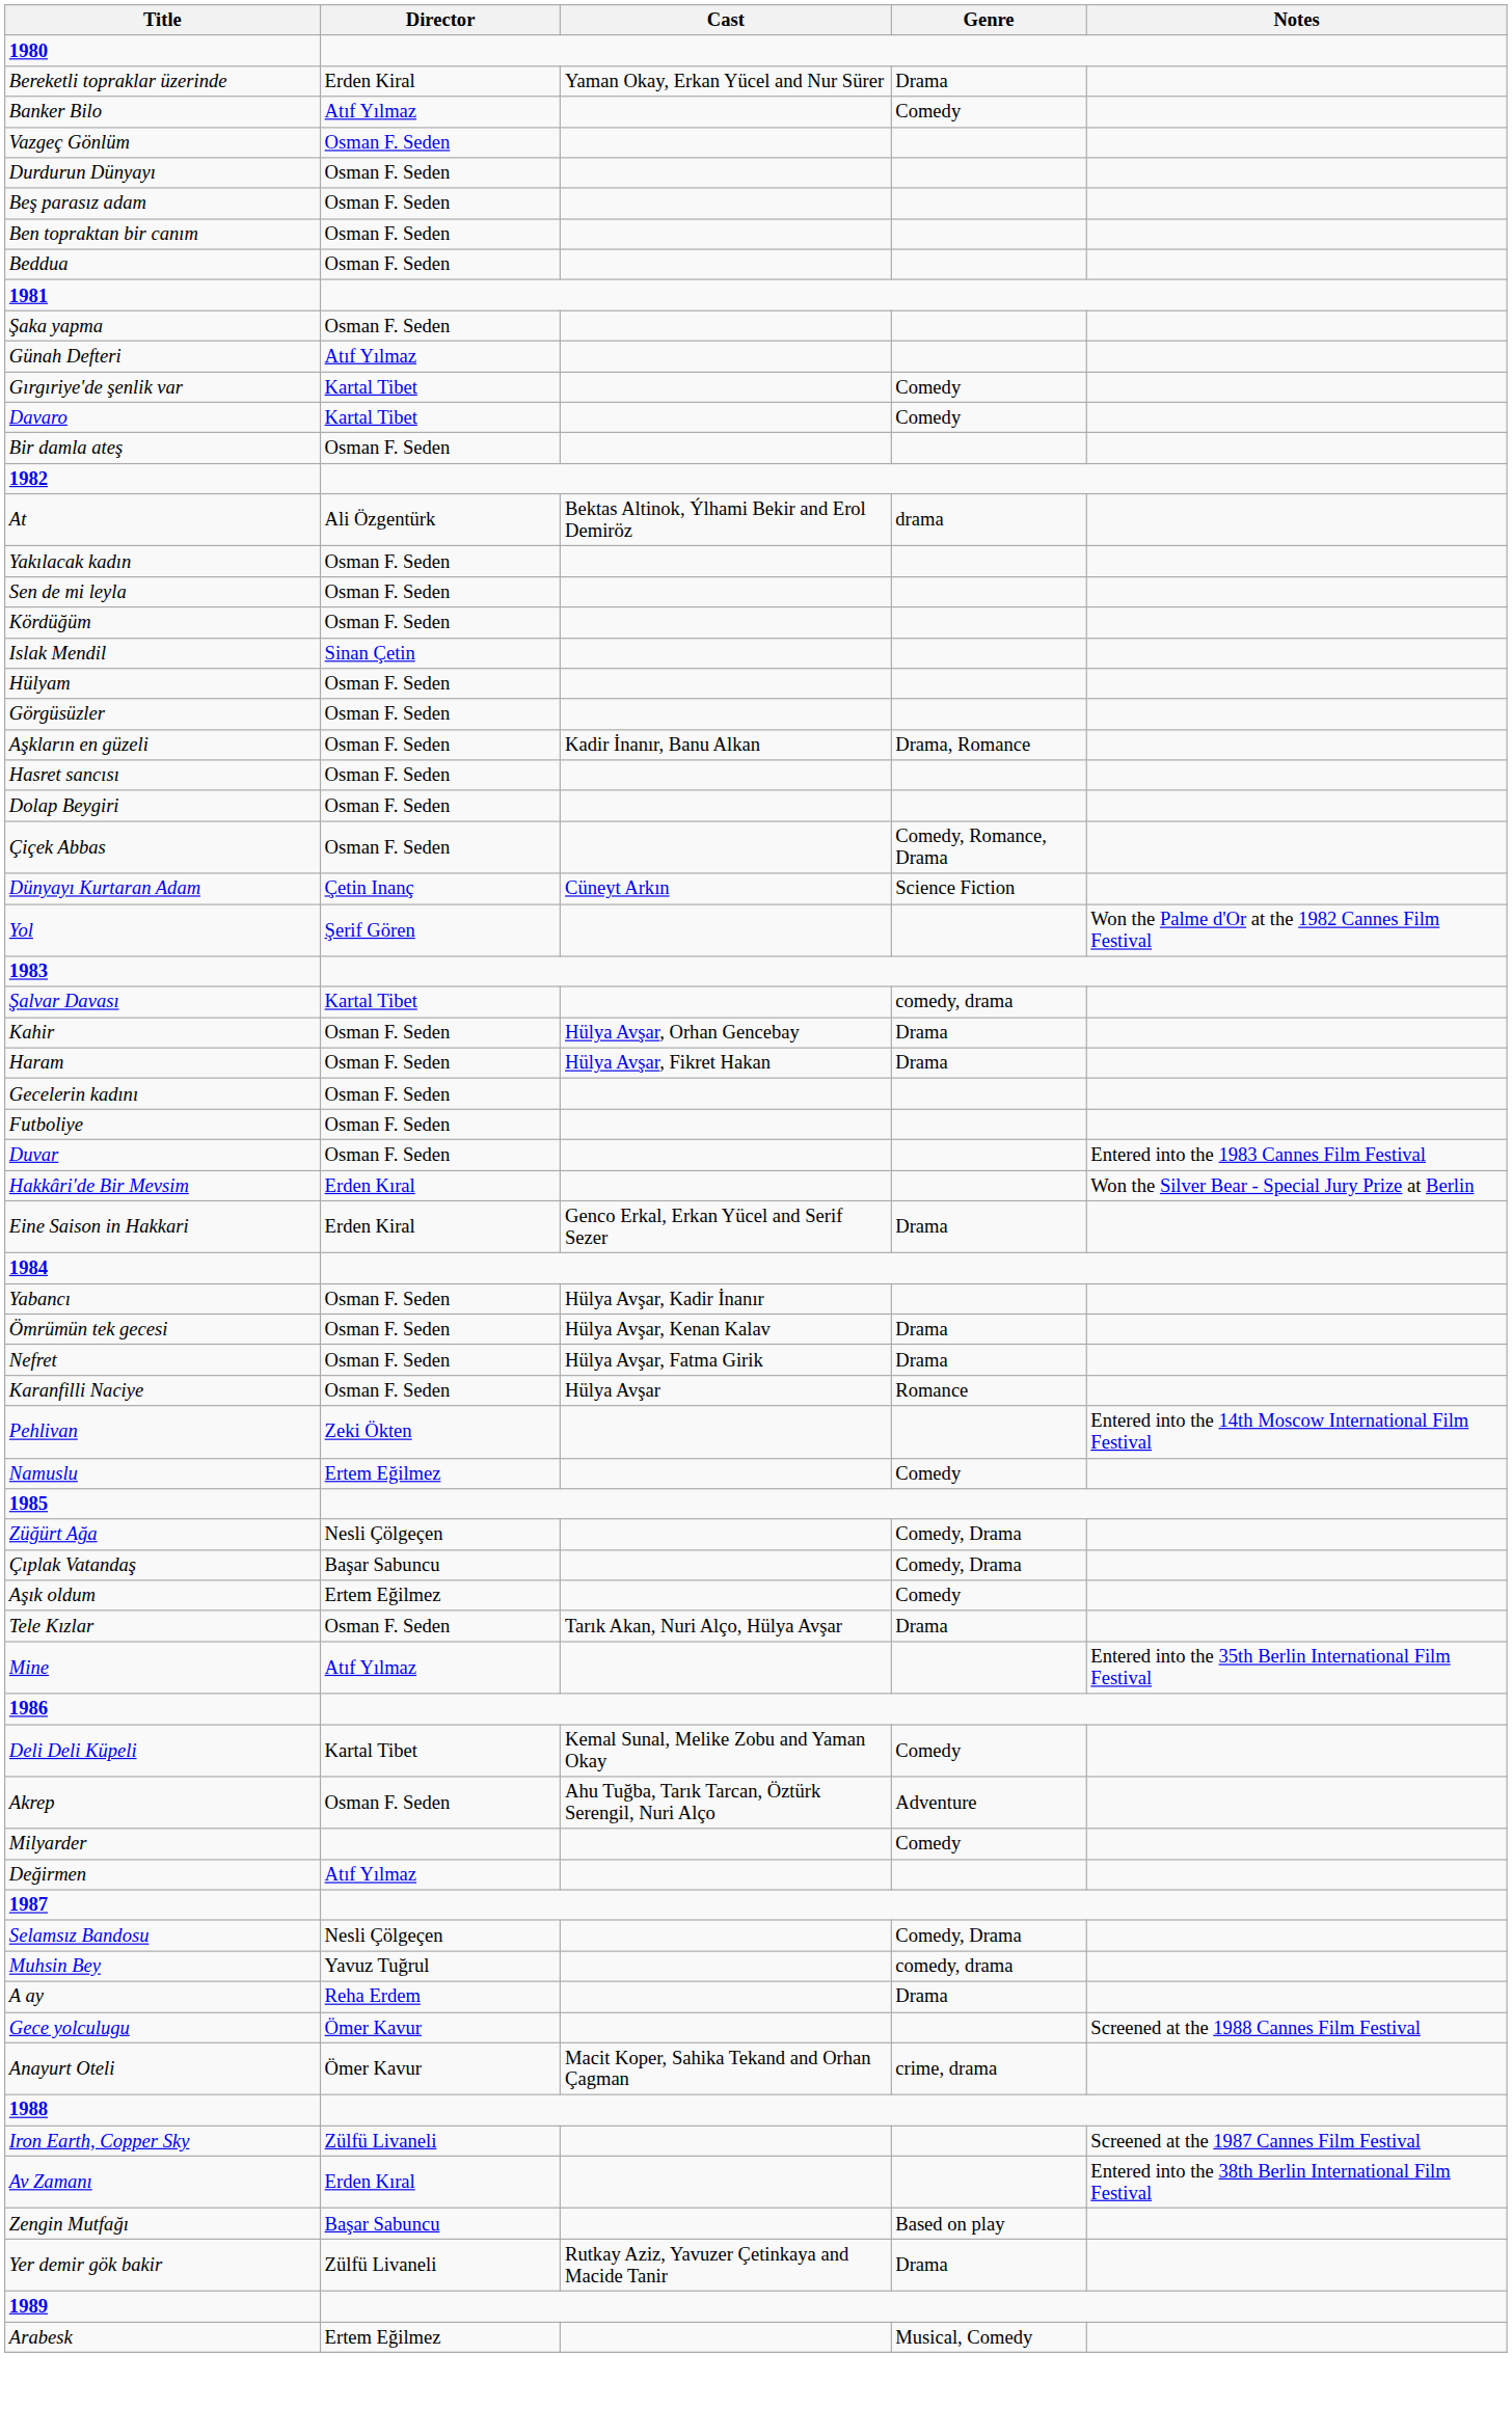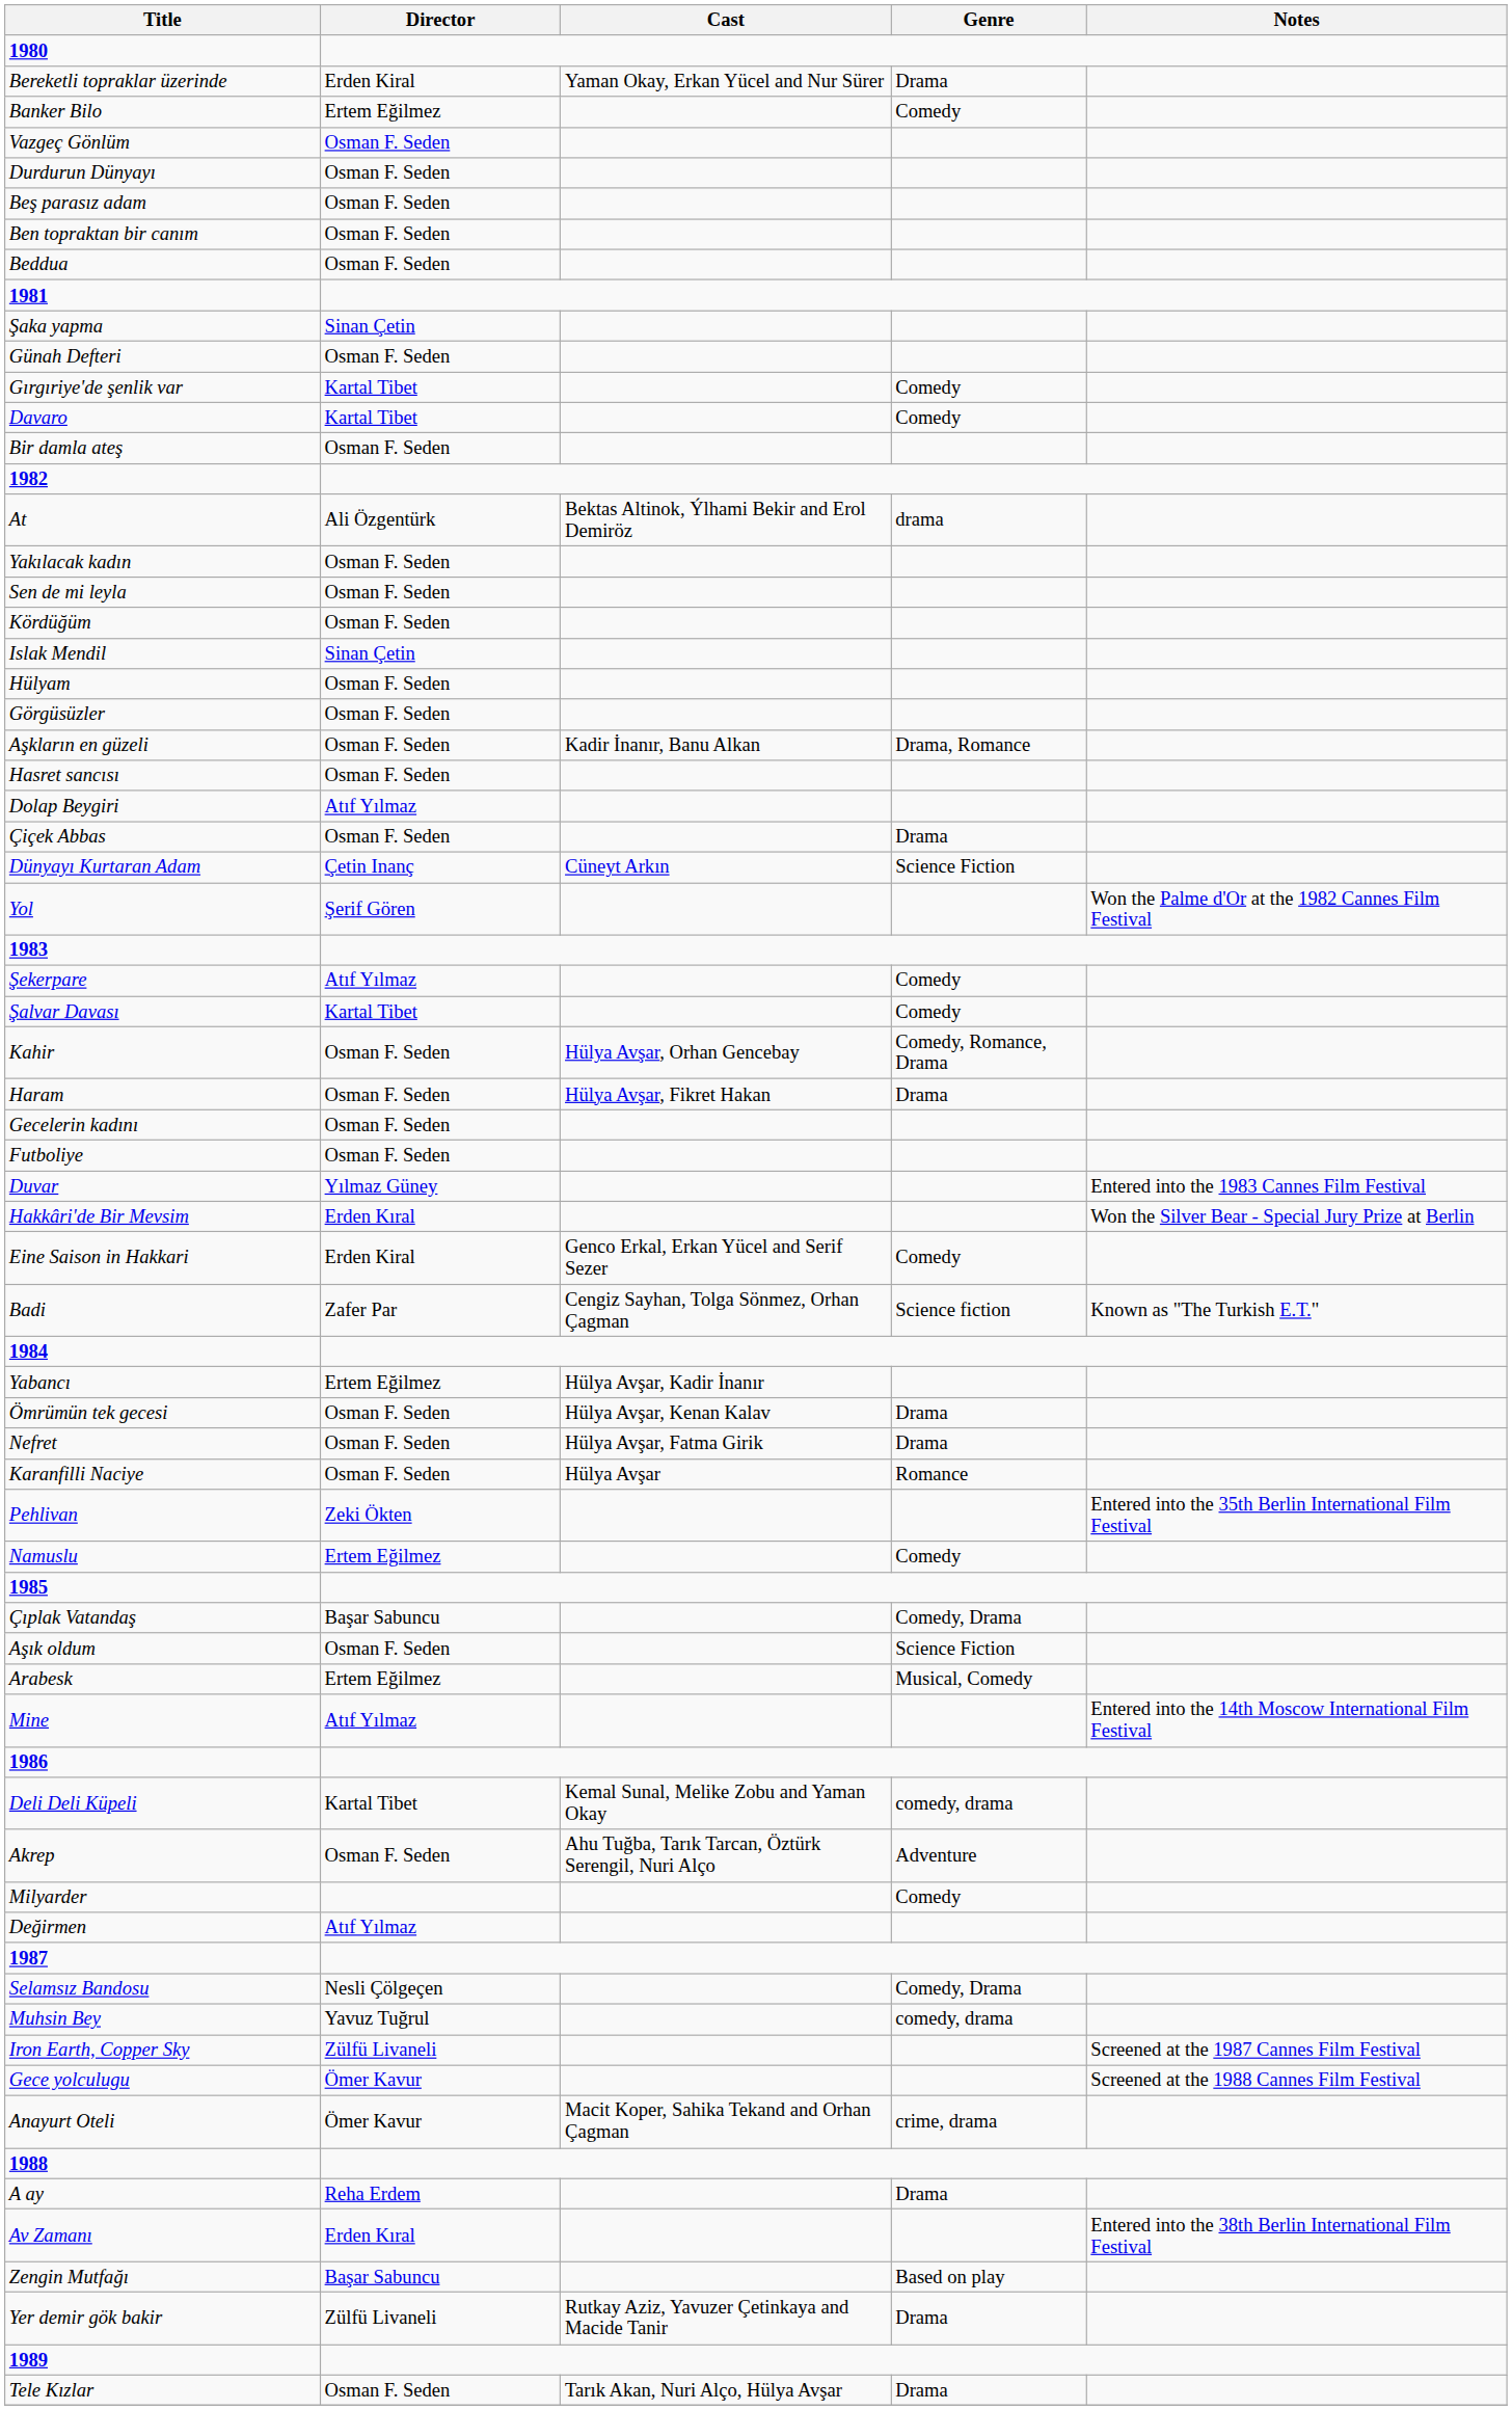 <table class="wikitable">
 <tr>
 <th width=21%>Title</th>
 <th width=16%>Director</th>
 <th width=22%>Cast</th>
 <th width=13%>Genre</th>
 <th width=28%>Notes</th>
 </tr>
 <tr>
 <td><strong><a href='#'>1980</a></strong></td>
 </tr>
 <tr>
 <td><em>Bereketli topraklar üzerinde</em></td>
 <td>Erden Kiral</td>
 <td>Yaman Okay, Erkan Yücel and Nur Sürer</td>
 <td>Drama</td>
 <td></td>
 </tr>
 <tr>
 <td><em>Banker Bilo</em>  <br></td>
-<td><a href='#'>Atıf Yılmaz</a></td>
+<td>Ertem Eğilmez</td>
 <td></td>
 <td>Comedy</td>
 <td></td>
 </tr>
 <tr>
 <td><em>Vazgeç Gönlüm</em>  <br></td>
 <td><a href='#'>Osman F. Seden</a></td>
 <td></td>
 <td></td>
 <td></td>
 </tr>
 <tr>
 <td><em>Durdurun Dünyayı</em>  <br></td>
 <td>Osman F. Seden</td>
 <td></td>
 <td></td>
 <td></td>
 </tr>
 <tr>
 <td><em>Beş parasız adam</em>  <br></td>
 <td>Osman F. Seden</td>
 <td></td>
 <td></td>
 <td></td>
 </tr>
 <tr>
 <td><em>Ben topraktan bir canım</em>  <br></td>
 <td>Osman F. Seden</td>
 <td></td>
 <td></td>
 <td></td>
 </tr>
 <tr>
 <td><em>Beddua</em>  <br></td>
 <td>Osman F. Seden</td>
 <td></td>
 <td></td>
 <td></td>
 </tr>
 <tr>
 <td><strong><a href='#'>1981</a></strong></td>
 </tr>
 <tr>
 <td><em>Şaka yapma</em>  <br></td>
-<td>Osman F. Seden</td>
+<td><a href='#'>Sinan Çetin</a></td>
 <td></td>
 <td></td>
 <td></td>
 </tr>
 <tr>
 <td><em>Günah Defteri</em>  <br></td>
-<td><a href='#'>Atıf Yılmaz</a></td>
+<td>Osman F. Seden</td>
 <td></td>
 <td></td>
 <td></td>
 </tr>
 <tr>
 <td><em>Gırgıriye'de şenlik var</em>  <br></td>
 <td><a href='#'>Kartal Tibet</a></td>
 <td></td>
 <td>Comedy</td>
 <td></td>
 </tr>
 <tr>
 <td><em><a href='#'>Davaro</a></em>  <br></td>
 <td><a href='#'>Kartal Tibet</a></td>
 <td></td>
 <td>Comedy</td>
 <td></td>
 </tr>
 <tr>
 <td><em>Bir damla ateş</em>  <br></td>
 <td>Osman F. Seden</td>
 <td></td>
 <td></td>
 <td></td>
 </tr>
 <tr>
 <td><strong><a href='#'>1982</a></strong></td>
 </tr>
 <tr>
 <td><em>At</em></td>
 <td>Ali Özgentürk</td>
 <td>Bektas Altinok, Ýlhami Bekir and Erol Demiröz</td>
 <td>drama</td>
 <td></td>
 </tr>
 <tr>
 <td><em>Yakılacak kadın</em>  <br></td>
 <td>Osman F. Seden</td>
 <td></td>
 <td></td>
 <td></td>
 </tr>
 <tr>
 <td><em>Sen de mi leyla</em>  <br></td>
 <td>Osman F. Seden</td>
 <td></td>
 <td></td>
 <td></td>
 </tr>
 <tr>
 <td><em>Kördüğüm</em>  <br></td>
 <td>Osman F. Seden</td>
 <td></td>
 <td></td>
 <td></td>
 </tr>
 <tr>
 <td><em>Islak Mendil</em>  <br></td>
 <td><a href='#'>Sinan Çetin</a></td>
 <td></td>
 <td></td>
 <td></td>
 </tr>
 <tr>
 <td><em>Hülyam</em>  <br></td>
 <td>Osman F. Seden</td>
 <td></td>
 <td></td>
 <td></td>
 </tr>
 <tr>
 <td><em>Görgüsüzler</em>  <br></td>
 <td>Osman F. Seden</td>
 <td></td>
 <td></td>
 <td></td>
 </tr>
 <tr>
 <td><em>Aşkların en güzeli</em>  <br></td>
 <td>Osman F. Seden</td>
 <td>Kadir İnanır, Banu Alkan</td>
 <td>Drama, Romance</td>
 <td></td>
 </tr>
 <tr>
 <td><em>Hasret sancısı</em>  <br></td>
 <td>Osman F. Seden</td>
 <td></td>
 <td></td>
 <td></td>
 </tr>
 <tr>
 <td><em>Dolap Beygiri</em>  <br></td>
-<td>Osman F. Seden</td>
+<td><a href='#'>Atıf Yılmaz</a></td>
 <td></td>
 <td></td>
 <td></td>
 </tr>
 <tr>
 <td><em>Çiçek Abbas</em>  <br></td>
 <td>Osman F. Seden</td>
 <td></td>
-<td>Comedy, Romance, Drama</td>
+<td>Drama</td>
 <td></td>
 </tr>
 <tr>
 <td><em><a href='#'>Dünyayı Kurtaran Adam</a></em>  <br></td>
 <td><a href='#'>Çetin Inanç</a></td>
 <td><a href='#'>Cüneyt Arkın</a></td>
 <td>Science Fiction</td>
 <td></td>
 </tr>
 <tr>
 <td><em><a href='#'>Yol</a></em></td>
 <td><a href='#'>Şerif Gören</a></td>
 <td></td>
 <td></td>
 <td>Won the <a href='#'>Palme d'Or</a> at the <a href='#'>1982 Cannes Film Festival</a></td>
 </tr>
 <tr>
 <td><strong><a href='#'>1983</a></strong></td>
 </tr>
 <tr>
+<td><em><a href='#'>Şekerpare</a></em>  <br></td>
+<td><a href='#'>Atıf Yılmaz</a></td>
+<td></td>
+<td>Comedy</td>
+<td></td>
+</tr>
+<tr>
 <td><em><a href='#'>Şalvar Davası</a></em>  <br></td>
 <td><a href='#'>Kartal Tibet</a></td>
 <td></td>
-<td>comedy, drama</td>
+<td>Comedy</td>
 <td></td>
 </tr>
 <tr>
 <td><em>Kahir</em>  <br></td>
 <td>Osman F. Seden</td>
 <td><a href='#'>Hülya Avşar</a>, Orhan Gencebay</td>
-<td>Drama</td>
+<td>Comedy, Romance, Drama</td>
 <td></td>
 </tr>
 <tr>
 <td><em>Haram</em>  <br></td>
 <td>Osman F. Seden</td>
 <td><a href='#'>Hülya Avşar</a>, Fikret Hakan</td>
 <td>Drama</td>
 <td></td>
 </tr>
 <tr>
 <td><em>Gecelerin kadını</em>  <br></td>
 <td>Osman F. Seden</td>
 <td></td>
 <td></td>
 <td></td>
 </tr>
 <tr>
 <td><em>Futboliye</em>  <br></td>
 <td>Osman F. Seden</td>
 <td></td>
 <td></td>
 <td></td>
 </tr>
 <tr>
 <td><em><a href='#'>Duvar</a></em></td>
-<td>Osman F. Seden</td>
+<td><a href='#'>Yılmaz Güney</a></td>
 <td></td>
 <td></td>
 <td>Entered into the <a href='#'>1983 Cannes Film Festival</a></td>
 </tr>
 <tr>
 <td><em><a href='#'>Hakkâri'de Bir Mevsim</a></em></td>
 <td><a href='#'>Erden Kıral</a></td>
 <td></td>
 <td></td>
 <td>Won the <a href='#'>Silver Bear - Special Jury Prize</a> at <a href='#'>Berlin</a></td>
 </tr>
 <tr>
 <td><em>Eine Saison in Hakkari</em></td>
 <td>Erden Kiral</td>
 <td>Genco Erkal, Erkan Yücel and Serif Sezer</td>
-<td>Drama</td>
+<td>Comedy</td>
 <td></td>
+</tr>
+<tr>
+<td><em>Badi</em></td>
+<td>Zafer Par</td>
+<td>Cengiz Sayhan, Tolga Sönmez, Orhan Çagman</td>
+<td>Science fiction</td>
+<td>Known as "The Turkish <a href='#'>E.T.</a>"</td>
 </tr>
 <tr>
 <td><strong><a href='#'>1984</a></strong></td>
 </tr>
 <tr>
 <td><em>Yabancı</em>  <br></td>
-<td>Osman F. Seden</td>
+<td>Ertem Eğilmez</td>
 <td>Hülya Avşar, Kadir İnanır</td>
 <td></td>
 <td></td>
 </tr>
 <tr>
 <td><em>Ömrümün tek gecesi</em>  <br></td>
 <td>Osman F. Seden</td>
 <td>Hülya Avşar, Kenan Kalav</td>
 <td>Drama</td>
 <td></td>
 </tr>
 <tr>
 <td><em>Nefret</em>  <br></td>
 <td>Osman F. Seden</td>
 <td>Hülya Avşar, Fatma Girik</td>
 <td>Drama</td>
 <td></td>
 </tr>
 <tr>
 <td><em>Karanfilli Naciye</em>  <br></td>
 <td>Osman F. Seden</td>
 <td>Hülya Avşar</td>
 <td>Romance</td>
 <td></td>
 </tr>
 <tr>
 <td><em><a href='#'>Pehlivan</a></em></td>
 <td><a href='#'>Zeki Ökten</a></td>
 <td></td>
 <td></td>
-<td>Entered into the <a href='#'>14th Moscow International Film Festival</a></td>
+<td>Entered into the <a href='#'>35th Berlin International Film Festival</a></td>
 </tr>
 <tr>
 <td><em><a href='#'>Namuslu</a></em>  <br></td>
 <td><a href='#'>Ertem Eğilmez</a></td>
 <td></td>
 <td>Comedy</td>
 <td></td>
 </tr>
 <tr>
 <td><strong><a href='#'>1985</a></strong></td>
 </tr>
 <tr>
-<td><em><a href='#'>Züğürt Ağa</a></em>  <br></td>
-<td>Nesli Çölgeçen</td>
-<td></td>
-<td>Comedy, Drama</td>
-<td></td>
-</tr>
-<tr>
 <td><em>Çıplak Vatandaş</em>  <br></td>
 <td>Başar Sabuncu</td>
 <td></td>
 <td>Comedy, Drama</td>
 <td></td>
 </tr>
 <tr>
 <td><em>Aşık oldum</em>  <br></td>
-<td>Ertem Eğilmez</td>
+<td>Osman F. Seden</td>
 <td></td>
-<td>Comedy</td>
+<td>Science Fiction</td>
 <td></td>
 </tr>
 <tr>
-<td><em>Tele Kızlar</em>  <br></td>
-<td>Osman F. Seden</td>
-<td>Tarık Akan, Nuri Alço, Hülya Avşar</td>
-<td>Drama</td>
+<td><em>Arabesk</em>  <br></td>
+<td>Ertem Eğilmez</td>
+<td></td>
+<td>Musical, Comedy</td>
 <td></td>
 </tr>
 <tr>
 <td><em><a href='#'>Mine</a></em></td>
 <td><a href='#'>Atıf Yılmaz</a></td>
 <td></td>
 <td></td>
-<td>Entered into the <a href='#'>35th Berlin International Film Festival</a></td>
+<td>Entered into the <a href='#'>14th Moscow International Film Festival</a></td>
 </tr>
 <tr>
 <td><strong><a href='#'>1986</a></strong></td>
 </tr>
 <tr>
 <td><em><a href='#'>Deli Deli Küpeli</a></em></td>
 <td>Kartal Tibet</td>
 <td>Kemal Sunal, Melike Zobu and Yaman Okay</td>
-<td>Comedy</td>
+<td>comedy, drama</td>
 <td></td>
 </tr>
 <tr>
 <td><em>Akrep</em>  <br></td>
 <td>Osman F. Seden</td>
 <td>Ahu Tuğba, Tarık Tarcan, Öztürk Serengil, Nuri Alço</td>
 <td>Adventure</td>
 <td></td>
 </tr>
 <tr>
 <td><em>Milyarder</em>  <br></td>
 <td></td>
 <td></td>
 <td>Comedy</td>
 <td></td>
 </tr>
 <tr>
 <td><em>Değirmen</em>  <br></td>
 <td><a href='#'>Atıf Yılmaz</a></td>
 <td></td>
 <td></td>
 <td></td>
 </tr>
 <tr>
 <td><strong><a href='#'>1987</a></strong></td>
 </tr>
 <tr>
 <td><em><a href='#'>Selamsız Bandosu</a></em>  <br></td>
 <td>Nesli Çölgeçen</td>
 <td></td>
 <td>Comedy, Drama</td>
 <td></td>
 </tr>
 <tr>
 <td><em><a href='#'>Muhsin Bey</a></em>  <br></td>
 <td>Yavuz Tuğrul</td>
 <td></td>
 <td>comedy, drama</td>
 <td></td>
 </tr>
 <tr>
-<td><em>A ay</em>  <br></td>
-<td><a href='#'>Reha Erdem</a></td>
+<td><em><a href='#'>Iron Earth, Copper Sky</a></em></td>
+<td><a href='#'>Zülfü Livaneli</a></td>
 <td></td>
-<td>Drama</td>
 <td></td>
+<td>Screened at the <a href='#'>1987 Cannes Film Festival</a></td>
 </tr>
 <tr>
 <td><em><a href='#'>Gece yolculugu</a></em></td>
 <td><a href='#'>Ömer Kavur</a></td>
 <td></td>
 <td></td>
 <td>Screened at the <a href='#'>1988 Cannes Film Festival</a></td>
 </tr>
 <tr>
 <td><em>Anayurt Oteli</em></td>
 <td>Ömer Kavur</td>
 <td>Macit Koper, Sahika Tekand and Orhan Çagman</td>
 <td>crime, drama</td>
 <td></td>
 </tr>
 <tr>
 <td><strong><a href='#'>1988</a></strong></td>
 </tr>
 <tr>
-<td><em><a href='#'>Iron Earth, Copper Sky</a></em></td>
-<td><a href='#'>Zülfü Livaneli</a></td>
+<td><em>A ay</em>  <br></td>
+<td><a href='#'>Reha Erdem</a></td>
 <td></td>
+<td>Drama</td>
 <td></td>
-<td>Screened at the <a href='#'>1987 Cannes Film Festival</a></td>
 </tr>
 <tr>
 <td><em><a href='#'>Av Zamanı</a></em></td>
 <td><a href='#'>Erden Kıral</a></td>
 <td></td>
 <td></td>
 <td>Entered into the <a href='#'>38th Berlin International Film Festival</a></td>
 </tr>
 <tr>
 <td><em>Zengin Mutfağı</em>  <br></td>
 <td><a href='#'>Başar Sabuncu</a></td>
 <td></td>
 <td>Based on play</td>
 <td></td>
 </tr>
 <tr>
 <td><em>Yer demir gök bakir</em></td>
 <td>Zülfü Livaneli</td>
 <td>Rutkay Aziz, Yavuzer Çetinkaya and Macide Tanir</td>
 <td>Drama</td>
 <td></td>
 </tr>
 <tr>
 <td><strong><a href='#'>1989</a></strong></td>
 </tr>
 <tr>
-<td><em>Arabesk</em>  <br></td>
-<td>Ertem Eğilmez</td>
-<td></td>
-<td>Musical, Comedy</td>
+<td><em>Tele Kızlar</em>  <br></td>
+<td>Osman F. Seden</td>
+<td>Tarık Akan, Nuri Alço, Hülya Avşar</td>
+<td>Drama</td>
 <td></td>
 </tr>
 <tr>
 </tr>
 </table>
